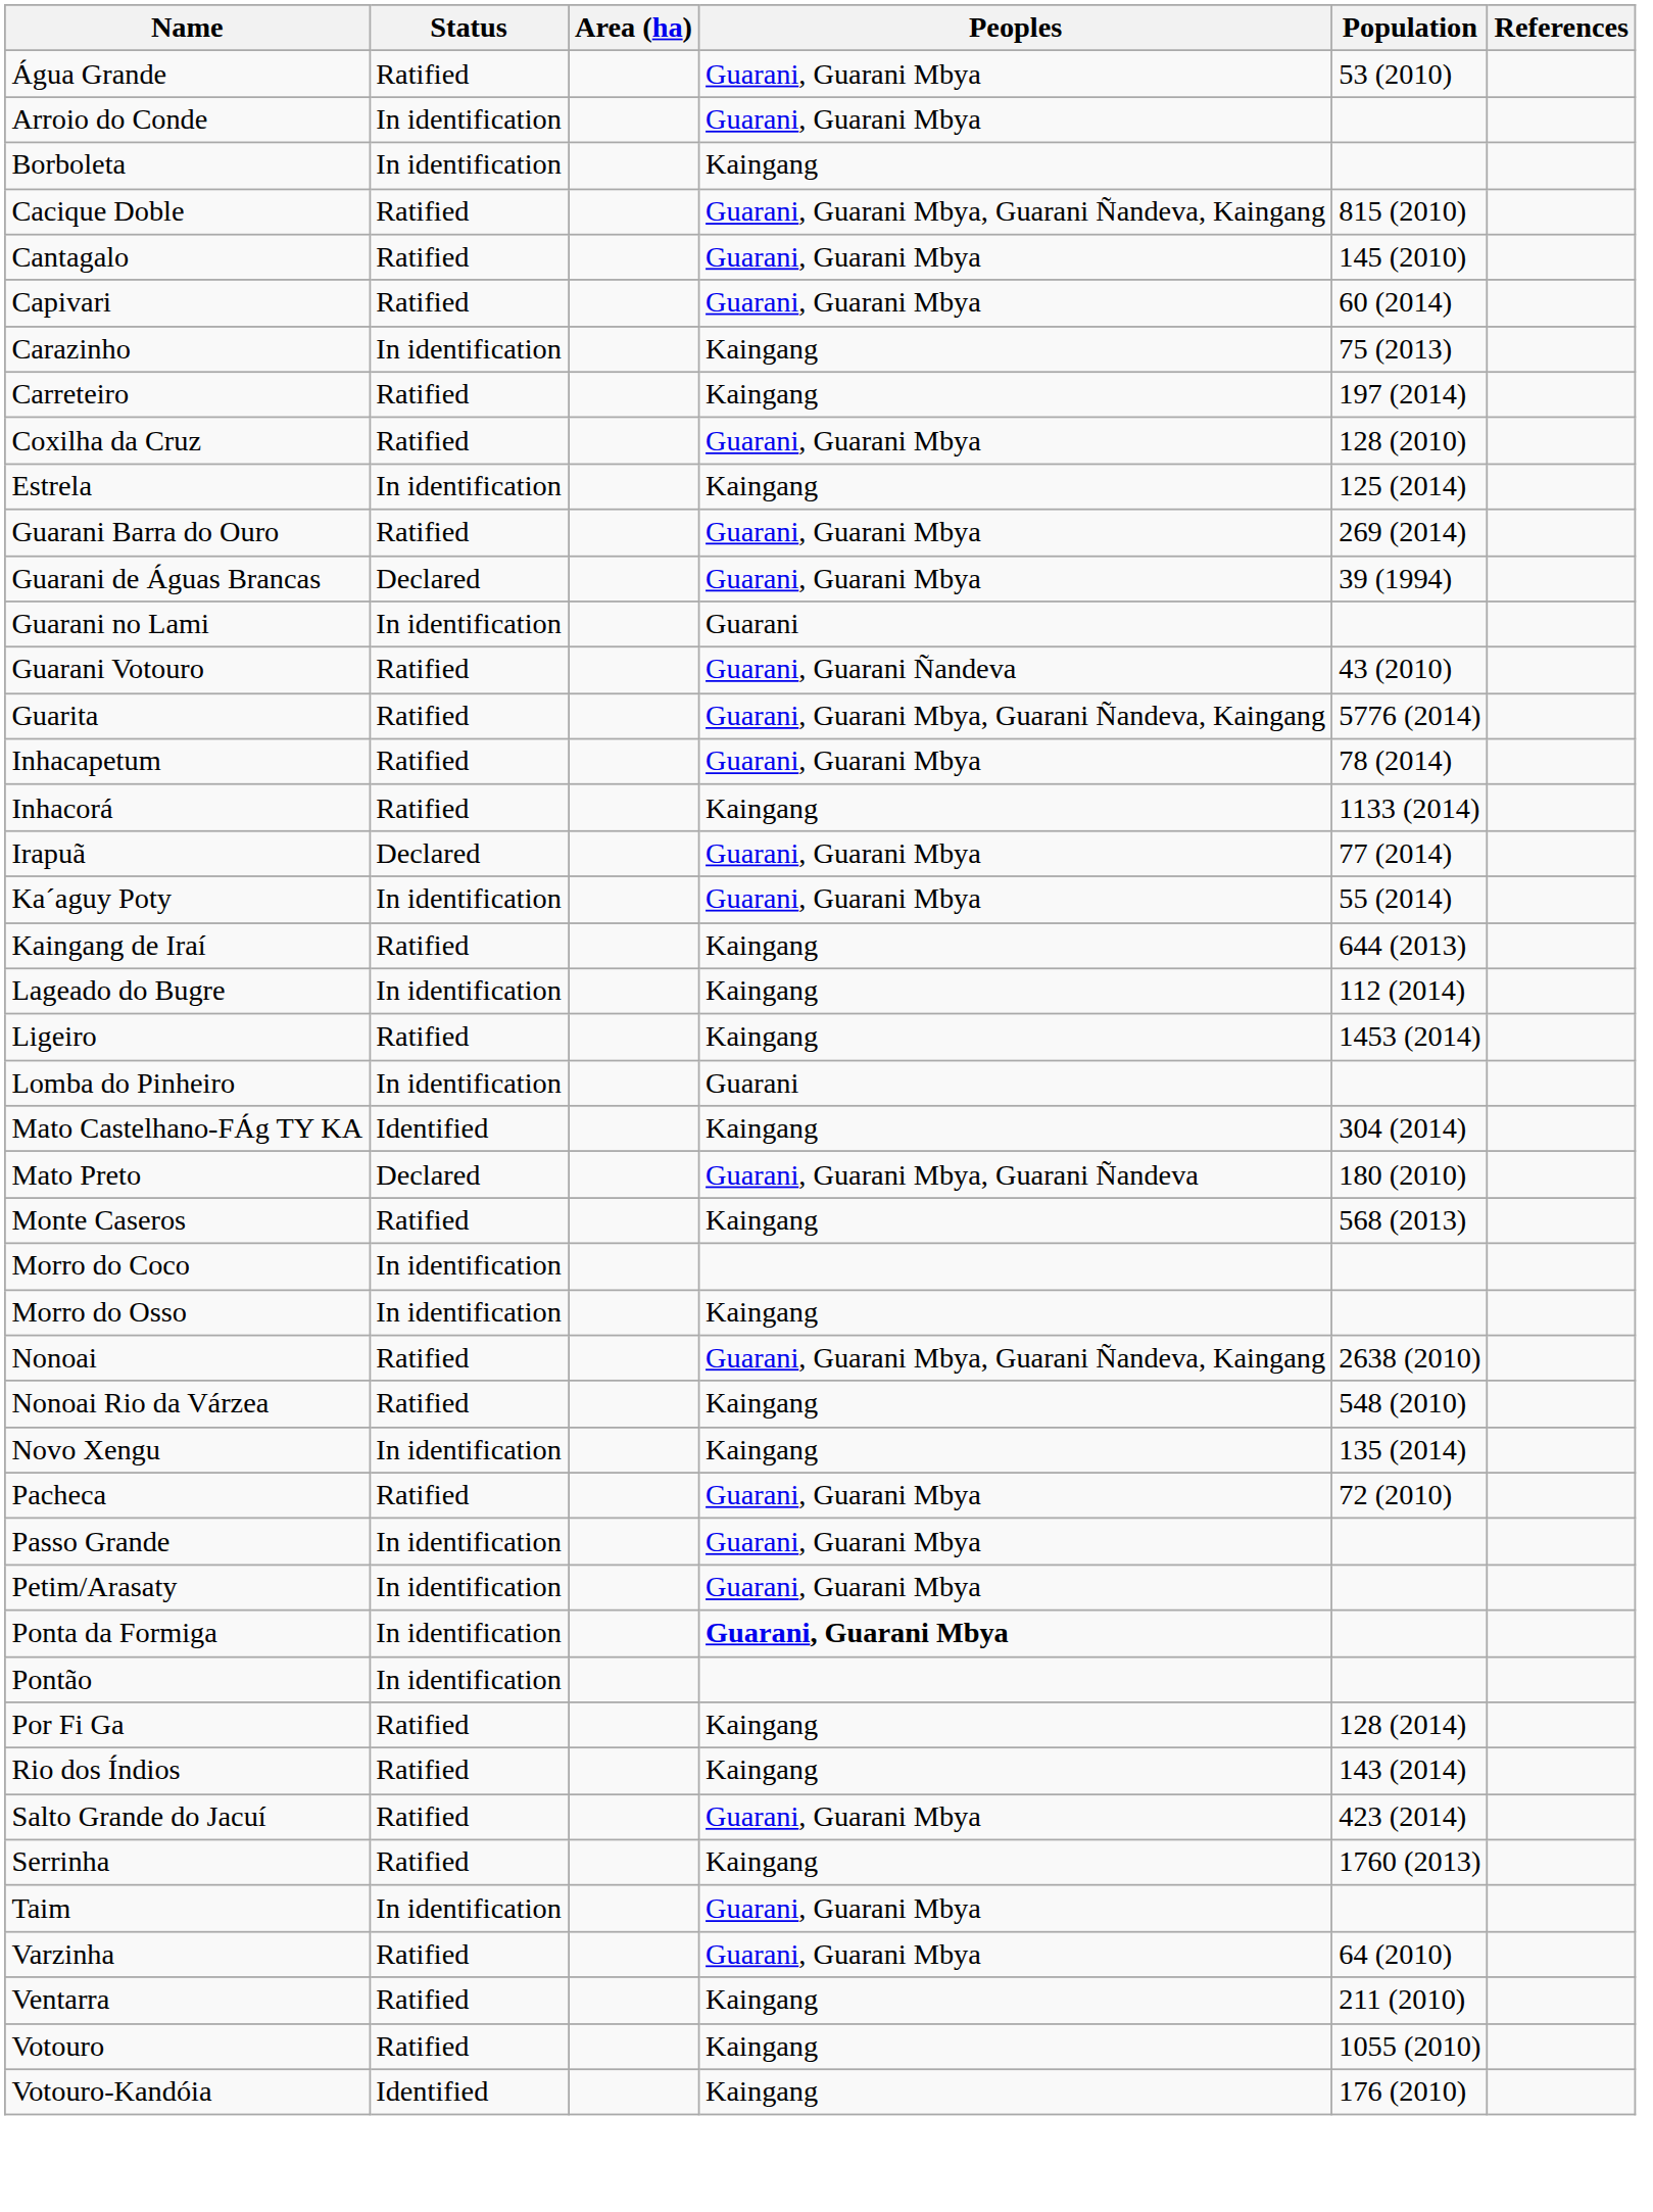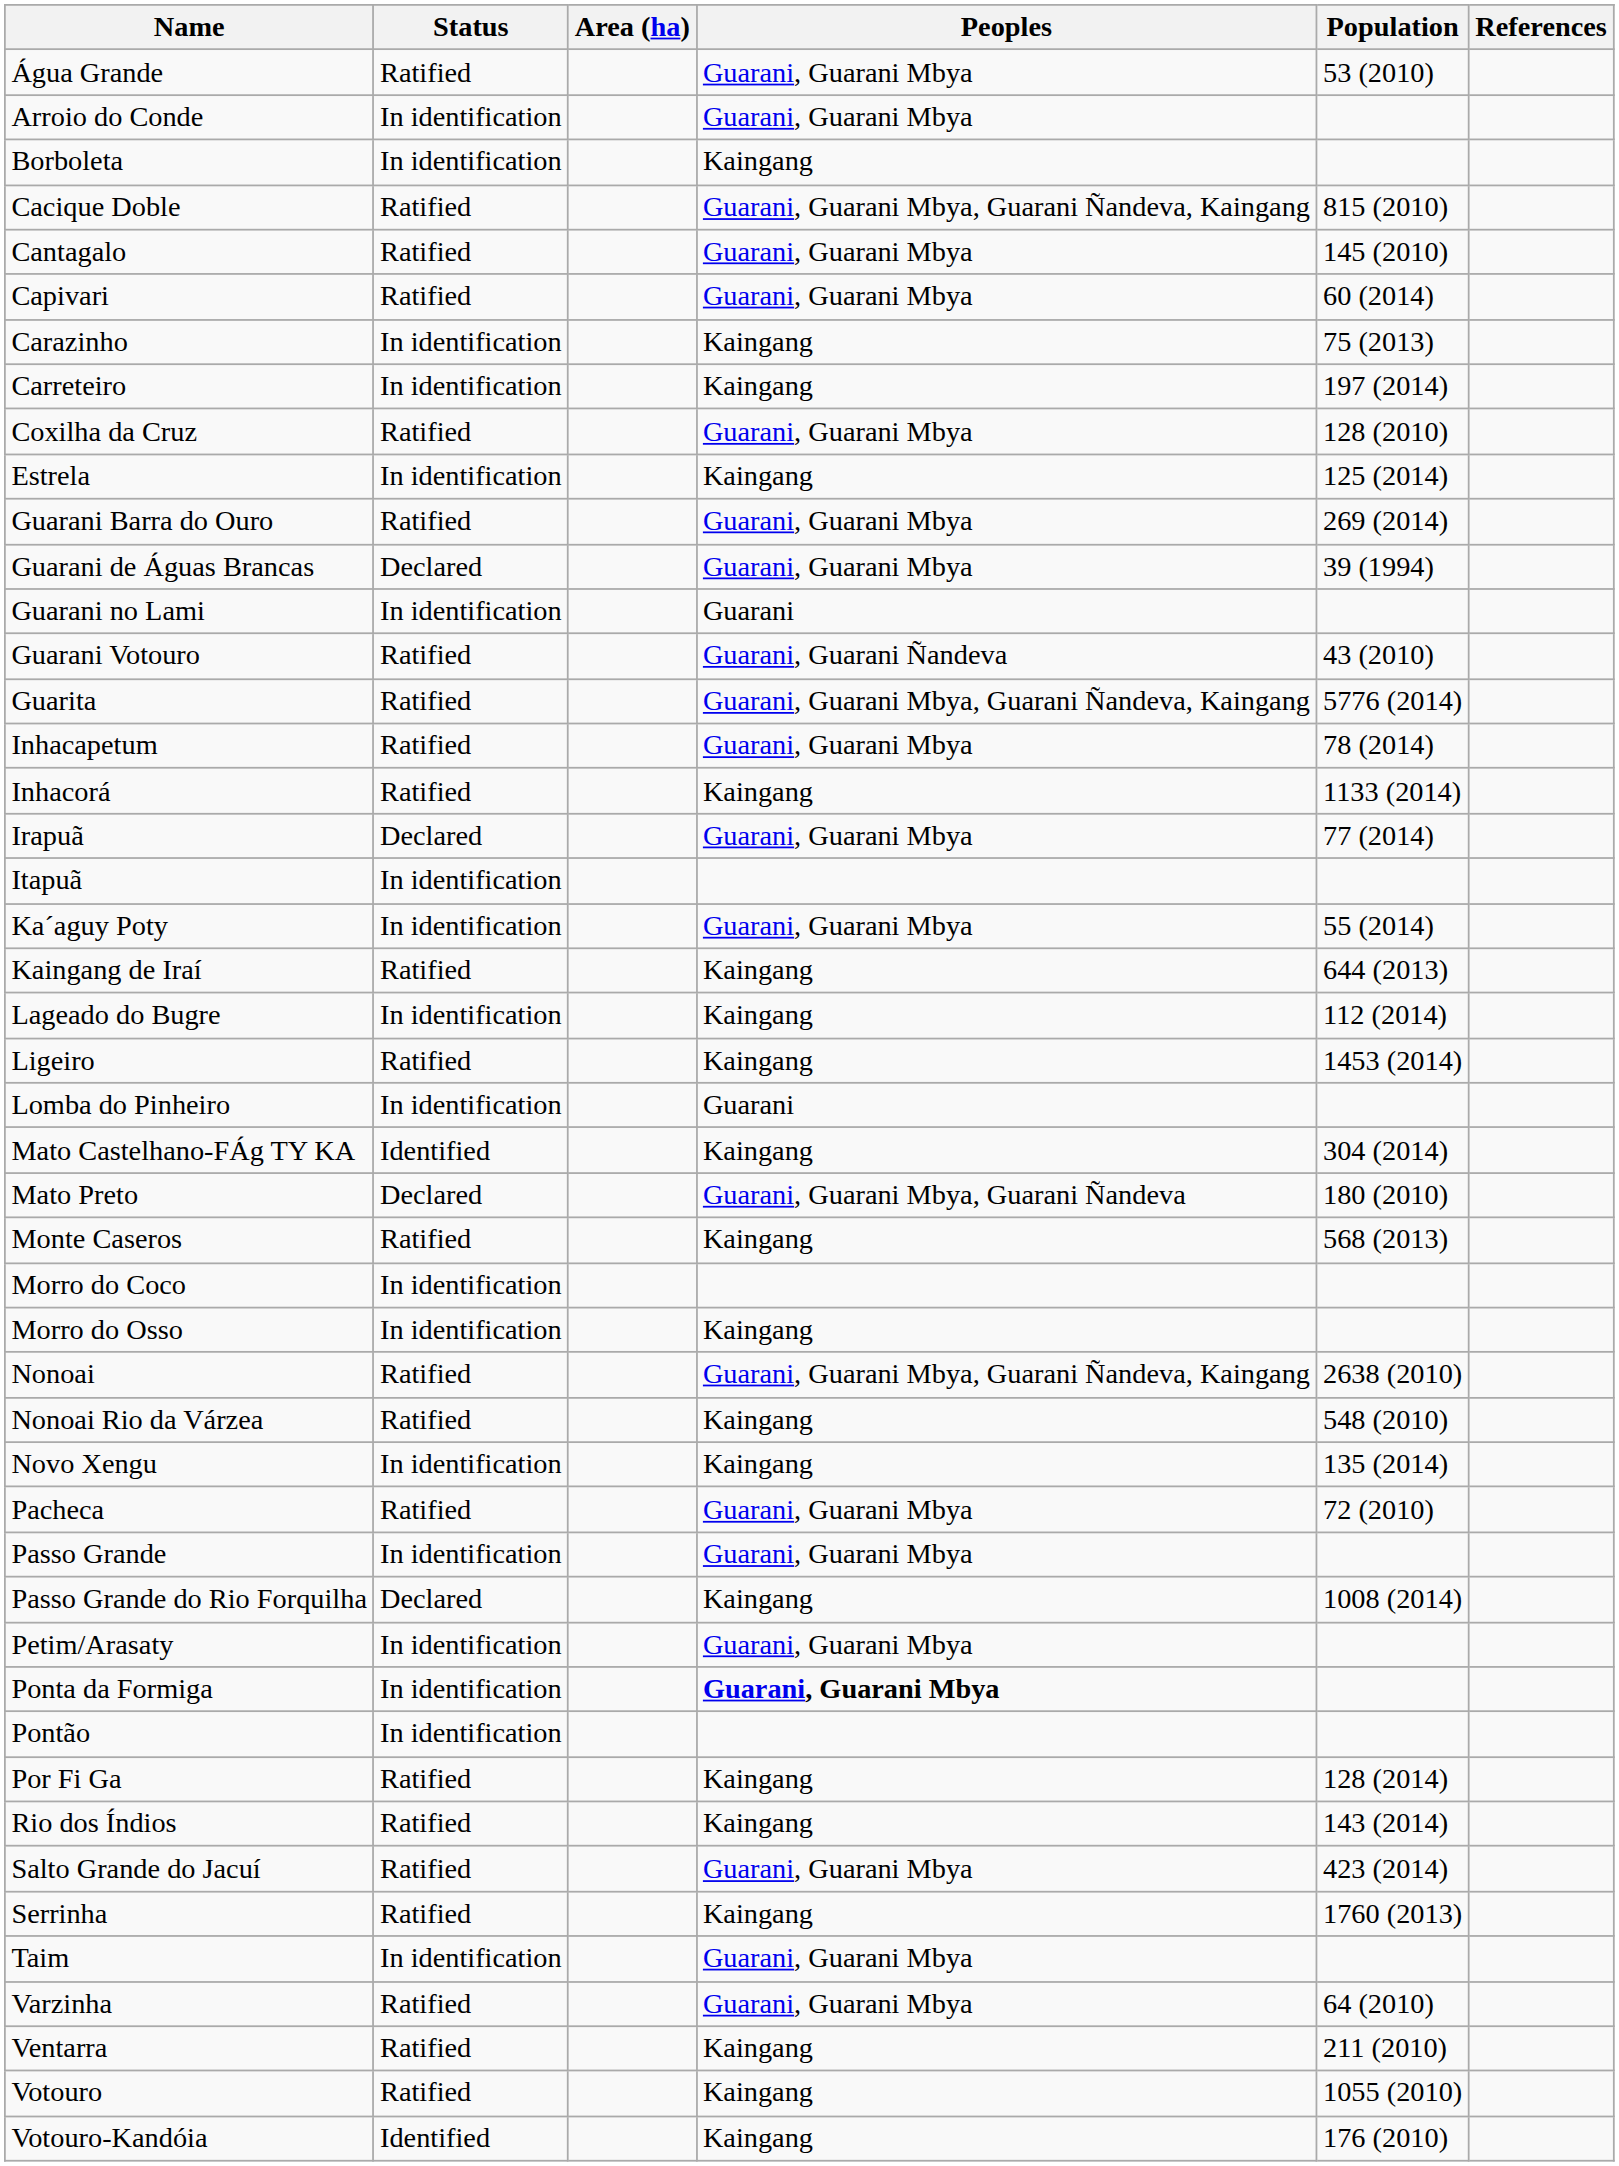 <table class="sortable wikitable">
 <tr>
 <th>Name</th>
 <th>Status</th>
 <th>Area (<a href='#'>ha</a>)</th>
 <th>Peoples</th>
 <th>Population</th>
 <th>References</th>
 </tr>
 <tr>
 <td>Água Grande</td>
 <td>Ratified</td>
 <td></td>
 <td><a href='#'>Guarani</a>, Guarani Mbya</td>
 <td>53 (2010)</td>
 <td></td>
 </tr>
 <tr>
 <td>Arroio do Conde</td>
 <td>In identification</td>
 <td></td>
 <td><a href='#'>Guarani</a>, Guarani Mbya</td>
 <td></td>
 <td></td>
 </tr>
 <tr>
 <td>Borboleta</td>
 <td>In identification</td>
 <td></td>
 <td>Kaingang</td>
 <td></td>
 <td></td>
 </tr>
 <tr>
 <td>Cacique Doble</td>
 <td>Ratified</td>
 <td></td>
 <td><a href='#'>Guarani</a>, Guarani Mbya, Guarani Ñandeva, Kaingang</td>
 <td>815 (2010)</td>
 <td></td>
 </tr>
 <tr>
 <td>Cantagalo</td>
 <td>Ratified</td>
 <td></td>
 <td><a href='#'>Guarani</a>, Guarani Mbya</td>
 <td>145 (2010)</td>
 <td></td>
 </tr>
 <tr>
 <td>Capivari</td>
 <td>Ratified</td>
 <td></td>
 <td><a href='#'>Guarani</a>, Guarani Mbya</td>
 <td>60 (2014)</td>
 <td></td>
 </tr>
 <tr>
 <td>Carazinho</td>
 <td>In identification</td>
 <td></td>
 <td>Kaingang</td>
 <td>75 (2013)</td>
 <td></td>
 </tr>
 <tr>
 <td>Carreteiro</td>
-<td>Ratified</td>
+<td>In identification</td>
 <td></td>
 <td>Kaingang</td>
 <td>197 (2014)</td>
 <td></td>
 </tr>
 <tr>
 <td>Coxilha da Cruz</td>
 <td>Ratified</td>
 <td></td>
 <td><a href='#'>Guarani</a>, Guarani Mbya</td>
 <td>128 (2010)</td>
 <td></td>
 </tr>
 <tr>
 <td>Estrela</td>
 <td>In identification</td>
 <td></td>
 <td>Kaingang</td>
 <td>125 (2014)</td>
 <td></td>
 </tr>
 <tr>
 <td>Guarani Barra do Ouro</td>
 <td>Ratified</td>
 <td></td>
 <td><a href='#'>Guarani</a>, Guarani Mbya</td>
 <td>269 (2014)</td>
 <td></td>
 </tr>
 <tr>
 <td>Guarani de Águas Brancas</td>
 <td>Declared</td>
 <td></td>
 <td><a href='#'>Guarani</a>, Guarani Mbya</td>
 <td>39 (1994)</td>
 <td></td>
 </tr>
 <tr>
 <td>Guarani no Lami</td>
 <td>In identification</td>
 <td></td>
 <td>Guarani</td>
 <td></td>
 <td></td>
 </tr>
 <tr>
 <td>Guarani Votouro</td>
 <td>Ratified</td>
 <td></td>
 <td><a href='#'>Guarani</a>, Guarani Ñandeva</td>
 <td>43 (2010)</td>
 <td></td>
 </tr>
 <tr>
 <td>Guarita</td>
 <td>Ratified</td>
 <td></td>
 <td><a href='#'>Guarani</a>, Guarani Mbya, Guarani Ñandeva, Kaingang</td>
 <td>5776 (2014)</td>
 <td></td>
 </tr>
 <tr>
 <td>Inhacapetum</td>
 <td>Ratified</td>
 <td></td>
 <td><a href='#'>Guarani</a>, Guarani Mbya</td>
 <td>78 (2014)</td>
 <td></td>
 </tr>
 <tr>
 <td>Inhacorá</td>
 <td>Ratified</td>
 <td></td>
 <td>Kaingang</td>
 <td>1133 (2014)</td>
 <td></td>
 </tr>
 <tr>
 <td>Irapuã</td>
 <td>Declared</td>
 <td></td>
 <td><a href='#'>Guarani</a>, Guarani Mbya</td>
 <td>77 (2014)</td>
+<td></td>
+</tr>
+<tr>
+<td>Itapuã</td>
+<td>In identification</td>
+<td></td>
+<td></td>
+<td></td>
 <td></td>
 </tr>
 <tr>
 <td>Ka´aguy Poty</td>
 <td>In identification</td>
 <td></td>
 <td><a href='#'>Guarani</a>, Guarani Mbya</td>
 <td>55 (2014)</td>
 <td></td>
 </tr>
 <tr>
 <td>Kaingang de Iraí</td>
 <td>Ratified</td>
 <td></td>
 <td>Kaingang</td>
 <td>644 (2013)</td>
 <td></td>
 </tr>
 <tr>
 <td>Lageado do Bugre</td>
 <td>In identification</td>
 <td></td>
 <td>Kaingang</td>
 <td>112 (2014)</td>
 <td></td>
 </tr>
 <tr>
 <td>Ligeiro</td>
 <td>Ratified</td>
 <td></td>
 <td>Kaingang</td>
 <td>1453 (2014)</td>
 <td></td>
 </tr>
 <tr>
 <td>Lomba do Pinheiro</td>
 <td>In identification</td>
 <td></td>
 <td>Guarani</td>
 <td></td>
 <td></td>
 </tr>
 <tr>
 <td>Mato Castelhano-FÁg TY KA</td>
 <td>Identified</td>
 <td></td>
 <td>Kaingang</td>
 <td>304 (2014)</td>
 <td></td>
 </tr>
 <tr>
 <td>Mato Preto</td>
 <td>Declared</td>
 <td></td>
 <td><a href='#'>Guarani</a>, Guarani Mbya, Guarani Ñandeva</td>
 <td>180 (2010)</td>
 <td></td>
 </tr>
 <tr>
 <td>Monte Caseros</td>
 <td>Ratified</td>
 <td></td>
 <td>Kaingang</td>
 <td>568 (2013)</td>
 <td></td>
 </tr>
 <tr>
 <td>Morro do Coco</td>
 <td>In identification</td>
 <td></td>
 <td></td>
 <td></td>
 <td></td>
 </tr>
 <tr>
 <td>Morro do Osso</td>
 <td>In identification</td>
 <td></td>
 <td>Kaingang</td>
 <td></td>
 <td></td>
 </tr>
 <tr>
 <td>Nonoai</td>
 <td>Ratified</td>
 <td></td>
 <td><a href='#'>Guarani</a>, Guarani Mbya, Guarani Ñandeva, Kaingang</td>
 <td>2638 (2010)</td>
 <td></td>
 </tr>
 <tr>
 <td>Nonoai Rio da Várzea</td>
 <td>Ratified</td>
 <td></td>
 <td>Kaingang</td>
 <td>548 (2010)</td>
 <td></td>
 </tr>
 <tr>
 <td>Novo Xengu</td>
 <td>In identification</td>
 <td></td>
 <td>Kaingang</td>
 <td>135 (2014)</td>
 <td></td>
 </tr>
 <tr>
 <td>Pacheca</td>
 <td>Ratified</td>
 <td></td>
 <td><a href='#'>Guarani</a>, Guarani Mbya</td>
 <td>72 (2010)</td>
 <td></td>
 </tr>
 <tr>
 <td>Passo Grande</td>
 <td>In identification</td>
 <td></td>
 <td><a href='#'>Guarani</a>, Guarani Mbya</td>
 <td></td>
 <td></td>
 </tr>
 <tr>
+<td>Passo Grande do Rio Forquilha</td>
+<td>Declared</td>
+<td></td>
+<td>Kaingang</td>
+<td>1008 (2014)</td>
+<td></td>
+</tr>
+<tr>
 <td>Petim/Arasaty</td>
 <td>In identification</td>
 <td></td>
 <td><a href='#'>Guarani</a>, Guarani Mbya</td>
 <td></td>
 <td></td>
 </tr>
 <tr>
 <td>Ponta da Formiga</td>
 <td>In identification</td>
 <td></td>
 <td><strong><a href='#'>Guarani</a>, Guarani Mbya</strong></td>
 <td></td>
 <td></td>
 </tr>
 <tr>
 <td>Pontão</td>
 <td>In identification</td>
 <td></td>
 <td></td>
 <td></td>
 <td></td>
 </tr>
 <tr>
 <td>Por Fi Ga</td>
 <td>Ratified</td>
 <td></td>
 <td>Kaingang</td>
 <td>128 (2014)</td>
 <td></td>
 </tr>
 <tr>
 <td>Rio dos Índios</td>
 <td>Ratified</td>
 <td></td>
 <td>Kaingang</td>
 <td>143 (2014)</td>
 <td></td>
 </tr>
 <tr>
 <td>Salto Grande do Jacuí</td>
 <td>Ratified</td>
 <td></td>
 <td><a href='#'>Guarani</a>, Guarani Mbya</td>
 <td>423 (2014)</td>
 <td></td>
 </tr>
 <tr>
 <td>Serrinha</td>
 <td>Ratified</td>
 <td></td>
 <td>Kaingang</td>
 <td>1760 (2013)</td>
 <td></td>
 </tr>
 <tr>
 <td>Taim</td>
 <td>In identification</td>
 <td></td>
 <td><a href='#'>Guarani</a>, Guarani Mbya</td>
 <td></td>
 <td></td>
 </tr>
 <tr>
 <td>Varzinha</td>
 <td>Ratified</td>
 <td></td>
 <td><a href='#'>Guarani</a>, Guarani Mbya</td>
 <td>64 (2010)</td>
 <td></td>
 </tr>
 <tr>
 <td>Ventarra</td>
 <td>Ratified</td>
 <td></td>
 <td>Kaingang</td>
 <td>211 (2010)</td>
 <td></td>
 </tr>
 <tr>
 <td>Votouro</td>
 <td>Ratified</td>
 <td></td>
 <td>Kaingang</td>
 <td>1055 (2010)</td>
 <td></td>
 </tr>
 <tr>
 <td>Votouro-Kandóia</td>
 <td>Identified</td>
 <td></td>
 <td>Kaingang</td>
 <td>176 (2010)</td>
 <td></td>
 </tr>
 </table>
